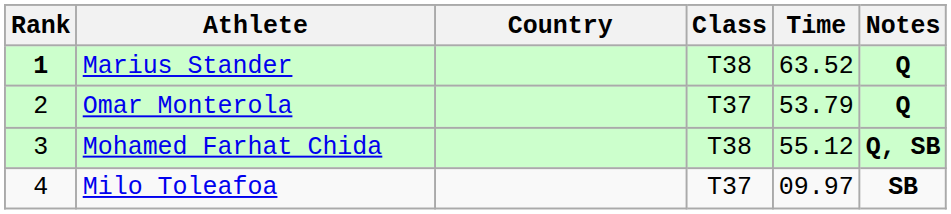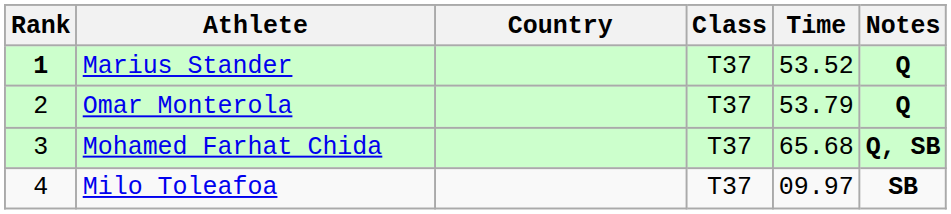 <table class="wikitable sortable" style="text-align:center">
 <tr>
 <th>Rank</th>
 <th style="width:180px">Athlete</th>
 <th style="width:125px">Country</th>
 <th>Class</th>
 <th>Time</th>
 <th>Notes</th>
 </tr>
 <tr style="background:#cfc;">
 <td><strong>1</strong></td>
 <td style="text-align:left;"><a href='#'>Marius Stander</a></td>
 <td style="text-align:left;"></td>
-<td>T38</td>
-<td>63.52</td>
+<td>T37</td>
+<td>53.52</td>
 <td><strong>Q</strong></td>
 </tr>
 <tr style="background:#cfc;">
 <td>2</td>
 <td style="text-align:left;"><a href='#'>Omar Monterola</a></td>
 <td style="text-align:left;"></td>
 <td>T37</td>
 <td>53.79</td>
 <td><strong>Q</strong></td>
 </tr>
 <tr style="background:#cfc;">
 <td>3</td>
 <td style="text-align:left;"><a href='#'>Mohamed Farhat Chida</a></td>
 <td style="text-align:left;"></td>
-<td>T38</td>
-<td>55.12</td>
+<td>T37</td>
+<td>65.68</td>
 <td><strong>Q, SB</strong></td>
 </tr>
 <tr>
 <td>4</td>
 <td style="text-align:left;"><a href='#'>Milo Toleafoa</a></td>
 <td style="text-align:left;"></td>
 <td>T37</td>
 <td>09.97</td>
 <td><strong>SB</strong></td>
 </tr>
 </table>
